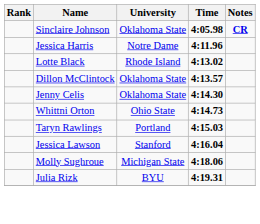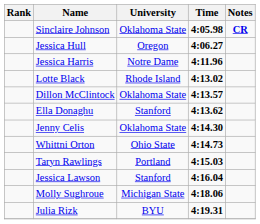 <table class="wikitable sortable" style="text-align:center">
 <tr>
 <th>Rank</th>
 <th>Name</th>
 <th>University</th>
 <th>Time</th>
 <th>Notes</th>
 </tr>
 <tr>
 <td></td>
 <td align=left> <a href='#'>Sinclaire Johnson</a></td>
 <td><a href='#'>Oklahoma State</a></td>
 <td><strong>4:05.98</strong></td>
 <td><strong><a href='#'>CR</a></strong></td>
+</tr>
+<tr>
+<td></td>
+<td align=left> <a href='#'>Jessica Hull</a></td>
+<td><a href='#'>Oregon</a></td>
+<td><strong>4:06.27</strong></td>
+<td></td>
 </tr>
 <tr>
 <td></td>
 <td align=left> <a href='#'>Jessica Harris</a></td>
 <td><a href='#'>Notre Dame</a></td>
 <td><strong>4:11.96</strong></td>
 <td></td>
 </tr>
 <tr>
 <td></td>
 <td align=left> <a href='#'>Lotte Black</a></td>
 <td><a href='#'>Rhode Island</a></td>
 <td><strong>4:13.02</strong></td>
 <td></td>
 </tr>
 <tr>
 <td></td>
 <td align=left> <a href='#'>Dillon McClintock</a></td>
 <td><a href='#'>Oklahoma State</a></td>
 <td><strong>4:13.57</strong></td>
+<td></td>
+</tr>
+<tr>
+<td></td>
+<td align=left> <a href='#'>Ella Donaghu</a></td>
+<td><a href='#'>Stanford</a></td>
+<td><strong>4:13.62</strong></td>
 <td></td>
 </tr>
 <tr>
 <td></td>
 <td align=left> <a href='#'>Jenny Celis</a></td>
 <td><a href='#'>Oklahoma State</a></td>
 <td><strong>4:14.30</strong></td>
 <td></td>
 </tr>
 <tr>
 <td></td>
 <td align=left> <a href='#'>Whittni Orton</a></td>
 <td><a href='#'>Ohio State</a></td>
 <td><strong>4:14.73</strong></td>
 <td></td>
 </tr>
 <tr>
 <td></td>
 <td align=left> <a href='#'>Taryn Rawlings</a></td>
 <td><a href='#'>Portland</a></td>
 <td><strong>4:15.03</strong></td>
 <td></td>
 </tr>
 <tr>
 <td></td>
 <td align=left> <a href='#'>Jessica Lawson</a></td>
 <td><a href='#'>Stanford</a></td>
 <td><strong>4:16.04</strong></td>
 <td></td>
 </tr>
 <tr>
 <td></td>
 <td align=left> <a href='#'>Molly Sughroue</a></td>
 <td><a href='#'>Michigan State</a></td>
 <td><strong>4:18.06</strong></td>
 <td></td>
 </tr>
 <tr>
 <td></td>
 <td align=left> <a href='#'>Julia Rizk</a></td>
 <td><a href='#'>BYU</a></td>
 <td><strong>4:19.31</strong></td>
 <td></td>
 </tr>
 <tr>
 </tr>
 </table>
